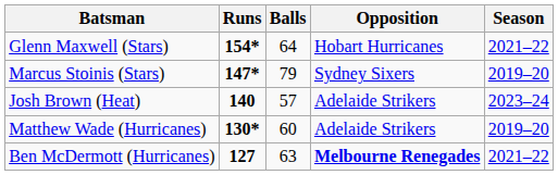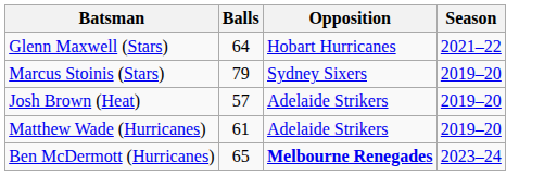 <table class="wikitable">
 <tr>
 <th>Batsman</th>
-<th>Runs</th>
 <th>Balls</th>
 <th>Opposition</th>
 <th>Season</th>
 </tr>
 <tr>
 <td><span><a href='#'></a></span> <a href='#'>Glenn Maxwell</a> <span>(<a href='#'>Stars</a>)</span></td>
-<td style="text-align:center"><strong>154*</strong></td>
 <td style="text-align:center">64</td>
 <td><a href='#'>Hobart Hurricanes</a></td>
 <td><a href='#'>2021–22</a></td>
 </tr>
 <tr>
 <td><span><a href='#'></a></span> <a href='#'>Marcus Stoinis</a> <span>(<a href='#'>Stars</a>)</span></td>
-<td style="text-align:center"><strong>147*</strong></td>
 <td style="text-align:center">79</td>
 <td><a href='#'>Sydney Sixers</a></td>
 <td><a href='#'>2019–20</a></td>
 </tr>
 <tr>
 <td><span><a href='#'></a></span> <a href='#'>Josh Brown</a> <span>(<a href='#'>Heat</a>)</span></td>
-<td style="text-align:center"><strong>140</strong></td>
 <td style="text-align:center">57</td>
 <td><a href='#'>Adelaide Strikers</a></td>
-<td><a href='#'>2023–24</a></td>
+<td><a href='#'>2019–20</a></td>
 </tr>
 <tr>
 <td><span><a href='#'></a></span> <a href='#'>Matthew Wade</a> <span>(<a href='#'>Hurricanes</a>)</span></td>
-<td style="text-align:center"><strong>130*</strong></td>
-<td style="text-align:center">60</td>
+<td style="text-align:center">61</td>
 <td><a href='#'>Adelaide Strikers</a></td>
 <td><a href='#'>2019–20</a></td>
 </tr>
 <tr>
 <td><span><a href='#'></a></span> <a href='#'>Ben McDermott</a> <span>(<a href='#'>Hurricanes</a>)</span></td>
-<td style="text-align:center"><strong>127</strong></td>
-<td style="text-align:center">63</td>
+<td style="text-align:center">65</td>
 <td><strong><a href='#'>Melbourne Renegades</a></strong></td>
-<td><a href='#'>2021–22</a></td>
+<td><a href='#'>2023–24</a></td>
 </tr>
 </table>
